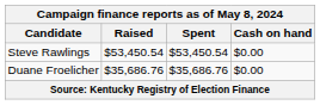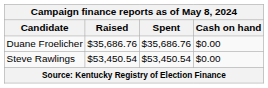 <table class="wikitable sortable">
 <tr>
 <th colspan=4>Campaign finance reports as of May 8, 2024</th>
 </tr>
 <tr style="text-align:center;">
 <th>Candidate</th>
 <th>Raised</th>
 <th>Spent</th>
 <th>Cash on hand</th>
 </tr>
 <tr>
+<td>Duane Froelicher</td>
+<td>$35,686.76</td>
+<td>$35,686.76</td>
+<td>$0.00</td>
+</tr>
+<tr>
 <td>Steve Rawlings</td>
 <td>$53,450.54</td>
 <td>$53,450.54</td>
 <td>$0.00</td>
 </tr>
 <tr>
-<td>Duane Froelicher</td>
-<td>$35,686.76</td>
-<td>$35,686.76</td>
-<td>$0.00</td>
-</tr>
-<tr>
 <th colspan="4"><small>Source: Kentucky Registry of Election Finance</small></th>
 </tr>
 </table>
